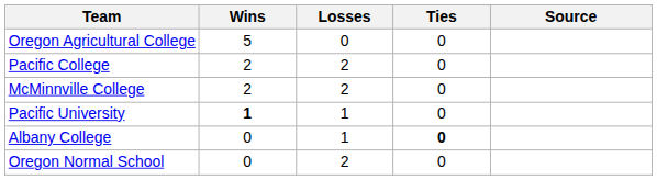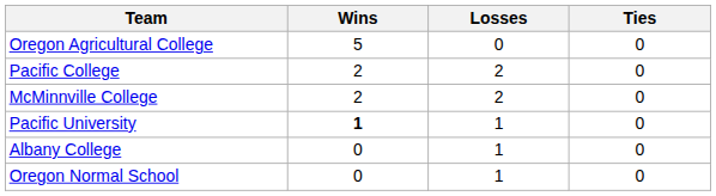 <table class="wikitable" border="1" style="Background:#ffffff">
 <tr>
 <th width=30%>Team</th>
 <th width=15%>Wins</th>
 <th width=15%>Losses</th>
 <th width=15%>Ties</th>
-<th>Source</th>
 </tr>
 <tr>
 <td align="left"><a href='#'>Oregon Agricultural College</a></td>
 <td align="center">5</td>
 <td align="center">0</td>
 <td align="center">0</td>
-<td></td>
 </tr>
 <tr>
 <td align="left"><a href='#'>Pacific College</a></td>
 <td align="center">2</td>
 <td align="center">2</td>
 <td align="center">0</td>
-<td></td>
 </tr>
 <tr>
 <td align="left"><a href='#'>McMinnville College</a></td>
 <td align="center">2</td>
 <td align="center">2</td>
 <td align="center">0</td>
-<td></td>
 </tr>
 <tr>
 <td align="left"><a href='#'>Pacific University</a></td>
 <td align="center"><strong>1</strong></td>
 <td align="center">1</td>
 <td align="center">0</td>
-<td></td>
 </tr>
 <tr>
 <td align="left"><a href='#'>Albany College</a></td>
 <td align="center">0</td>
 <td align="center">1</td>
-<td align="center"><strong>0</strong></td>
-<td></td>
+<td align="center">0</td>
 </tr>
 <tr>
 <td align="left"><a href='#'>Oregon Normal School</a></td>
 <td align="center">0</td>
-<td align="center">2</td>
+<td align="center">1</td>
 <td align="center">0</td>
-<td></td>
 </tr>
 </table>
